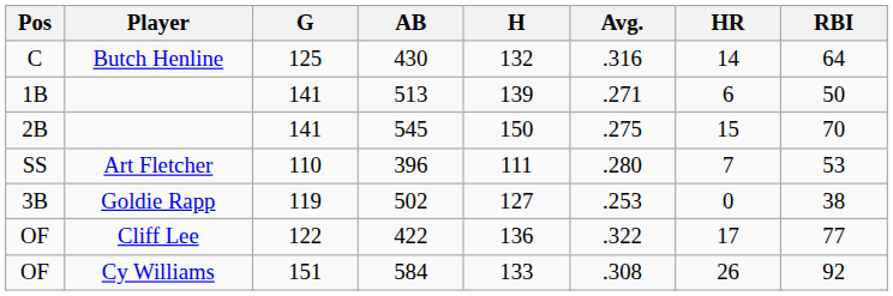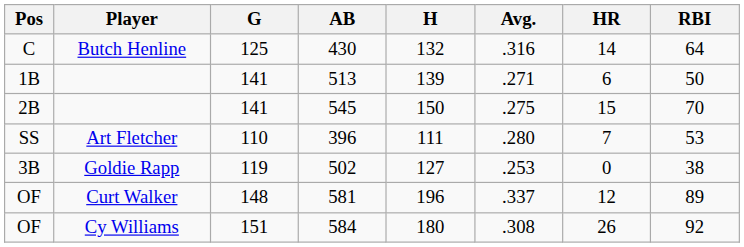 <table class="wikitable sortable">
 <tr>
 <th bgcolor="#DDDDFF" width="5%">Pos</th>
 <th bgcolor="#DDDDFF" width="16%">Player</th>
 <th bgcolor="#DDDDFF" width="9%">G</th>
 <th bgcolor="#DDDDFF" width="9%">AB</th>
 <th bgcolor="#DDDDFF" width="9%">H</th>
 <th bgcolor="#DDDDFF" width="9%">Avg.</th>
 <th bgcolor="#DDDDFF" width="9%">HR</th>
 <th bgcolor="#DDDDFF" width="9%">RBI</th>
 </tr>
 <tr align="center">
 <td>C</td>
 <td><a href='#'>Butch Henline</a></td>
 <td>125</td>
 <td>430</td>
 <td>132</td>
 <td>.316</td>
 <td>14</td>
 <td>64</td>
 </tr>
 <tr align="center">
 <td>1B</td>
 <td></td>
 <td>141</td>
 <td>513</td>
 <td>139</td>
 <td>.271</td>
 <td>6</td>
 <td>50</td>
 </tr>
 <tr align="center">
 <td>2B</td>
 <td></td>
 <td>141</td>
 <td>545</td>
 <td>150</td>
 <td>.275</td>
 <td>15</td>
 <td>70</td>
 </tr>
 <tr align="center">
 <td>SS</td>
 <td><a href='#'>Art Fletcher</a></td>
 <td>110</td>
 <td>396</td>
 <td>111</td>
 <td>.280</td>
 <td>7</td>
 <td>53</td>
 </tr>
 <tr align="center">
 <td>3B</td>
 <td><a href='#'>Goldie Rapp</a></td>
 <td>119</td>
 <td>502</td>
 <td>127</td>
 <td>.253</td>
 <td>0</td>
 <td>38</td>
 </tr>
 <tr align="center">
 <td>OF</td>
-<td><a href='#'>Cliff Lee</a></td>
-<td>122</td>
-<td>422</td>
-<td>136</td>
-<td>.322</td>
-<td>17</td>
-<td>77</td>
+<td><a href='#'>Curt Walker</a></td>
+<td>148</td>
+<td>581</td>
+<td>196</td>
+<td>.337</td>
+<td>12</td>
+<td>89</td>
 </tr>
 <tr align="center">
 <td>OF</td>
 <td><a href='#'>Cy Williams</a></td>
 <td>151</td>
 <td>584</td>
-<td>133</td>
+<td>180</td>
 <td>.308</td>
 <td>26</td>
 <td>92</td>
 </tr>
 </table>
